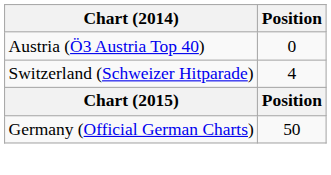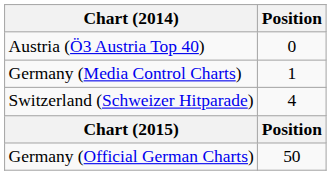 <table class="wikitable sortable">
 <tr>
 <th>Chart (2014)</th>
 <th>Position</th>
 </tr>
 <tr>
 <td>Austria (<a href='#'>Ö3 Austria Top 40</a>)</td>
 <td align="center">0</td>
+</tr>
+<tr>
+<td>Germany (<a href='#'>Media Control Charts</a>)</td>
+<td align="center">1</td>
 </tr>
 <tr>
 <td>Switzerland (<a href='#'>Schweizer Hitparade</a>)</td>
 <td align="center">4</td>
 </tr>
 <tr>
 <th>Chart (2015)</th>
 <th>Position</th>
 </tr>
 <tr>
 <td>Germany (<a href='#'>Official German Charts</a>)</td>
 <td align="center">50</td>
 </tr>
 </table>
